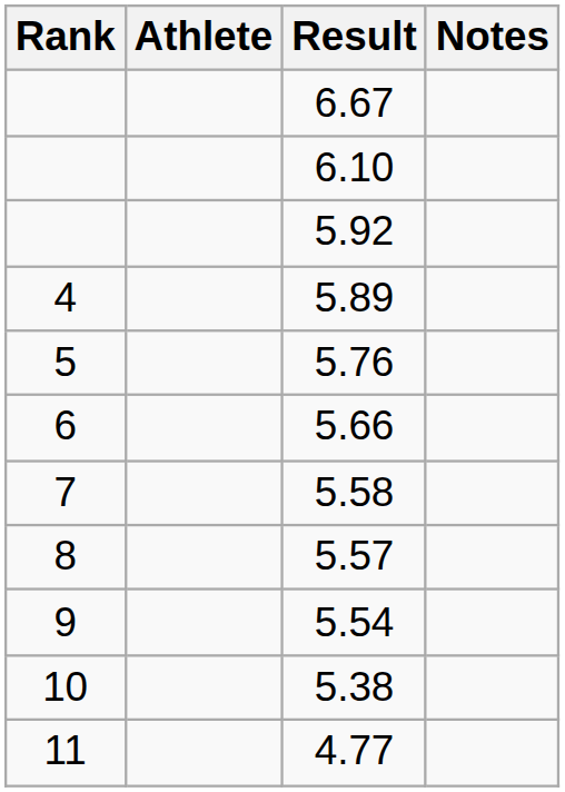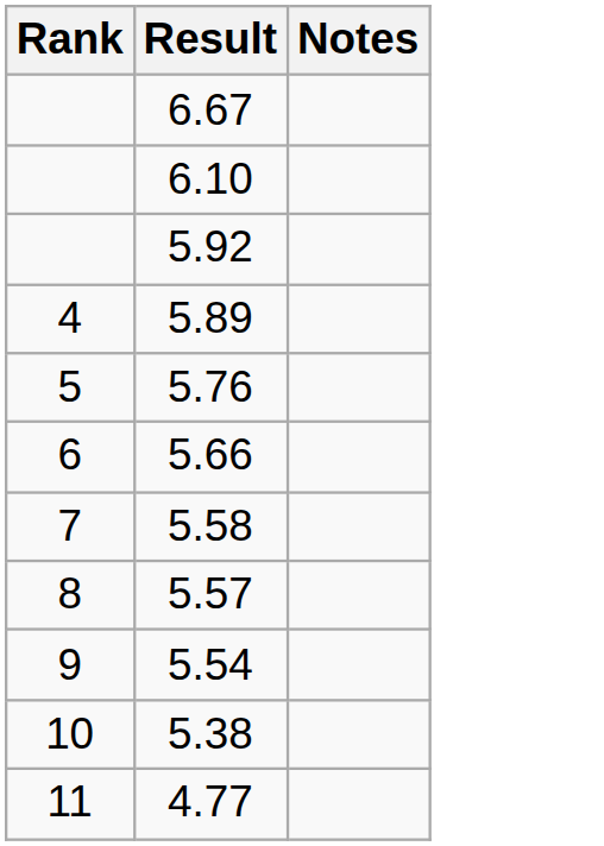 <table class="wikitable">
 <tr>
 <th>Rank</th>
-<th>Athlete</th>
 <th>Result</th>
 <th>Notes</th>
 </tr>
 <tr align=center>
 <td></td>
-<td align=left></td>
 <td>6.67</td>
 <td></td>
 </tr>
 <tr align=center>
 <td></td>
-<td align=left></td>
 <td>6.10</td>
 <td></td>
 </tr>
 <tr align=center>
 <td></td>
-<td align=left></td>
 <td>5.92</td>
 <td></td>
 </tr>
 <tr align=center>
 <td>4</td>
-<td align=left></td>
 <td>5.89</td>
 <td></td>
 </tr>
 <tr align=center>
 <td>5</td>
-<td align=left></td>
 <td>5.76</td>
 <td></td>
 </tr>
 <tr align=center>
 <td>6</td>
-<td align=left></td>
 <td>5.66</td>
 <td></td>
 </tr>
 <tr align=center>
 <td>7</td>
-<td align=left></td>
 <td>5.58</td>
 <td></td>
 </tr>
 <tr align=center>
 <td>8</td>
-<td align=left></td>
 <td>5.57</td>
 <td></td>
 </tr>
 <tr align=center>
 <td>9</td>
-<td align=left></td>
 <td>5.54</td>
 <td></td>
 </tr>
 <tr align=center>
 <td>10</td>
-<td align=left></td>
 <td>5.38</td>
 <td></td>
 </tr>
 <tr align=center>
 <td>11</td>
-<td align=left></td>
 <td>4.77</td>
 <td></td>
 </tr>
 </table>
